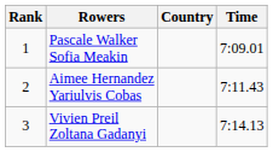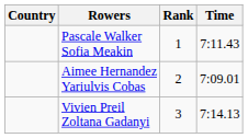 <table class="wikitable" style="text-align:center">
 <tr>
+<th>Country</th>
+<th>Rowers</th>
 <th>Rank</th>
-<th>Rowers</th>
-<th>Country</th>
 <th>Time</th>
 </tr>
 <tr>
+<td align="left"></td>
+<td align="left"><a href='#'>Pascale Walker</a><br><a href='#'>Sofia Meakin</a></td>
 <td>1</td>
-<td align="left"><a href='#'>Pascale Walker</a><br><a href='#'>Sofia Meakin</a></td>
+<td>7:11.43</td>
+</tr>
+<tr>
 <td align="left"></td>
+<td align="left"><a href='#'>Aimee Hernandez</a><br><a href='#'>Yariulvis Cobas</a></td>
+<td>2</td>
 <td>7:09.01</td>
 </tr>
 <tr>
-<td>2</td>
-<td align="left"><a href='#'>Aimee Hernandez</a><br><a href='#'>Yariulvis Cobas</a></td>
 <td align="left"></td>
-<td>7:11.43</td>
-</tr>
-<tr>
+<td align="left"><a href='#'>Vivien Preil</a><br><a href='#'>Zoltana Gadanyi</a></td>
 <td>3</td>
-<td align="left"><a href='#'>Vivien Preil</a><br><a href='#'>Zoltana Gadanyi</a></td>
-<td align="left"></td>
 <td>7:14.13</td>
 </tr>
 </table>
